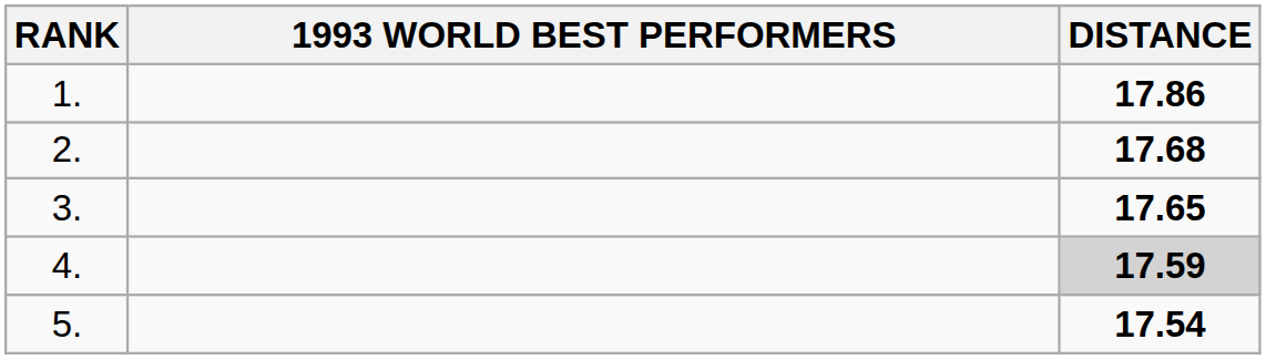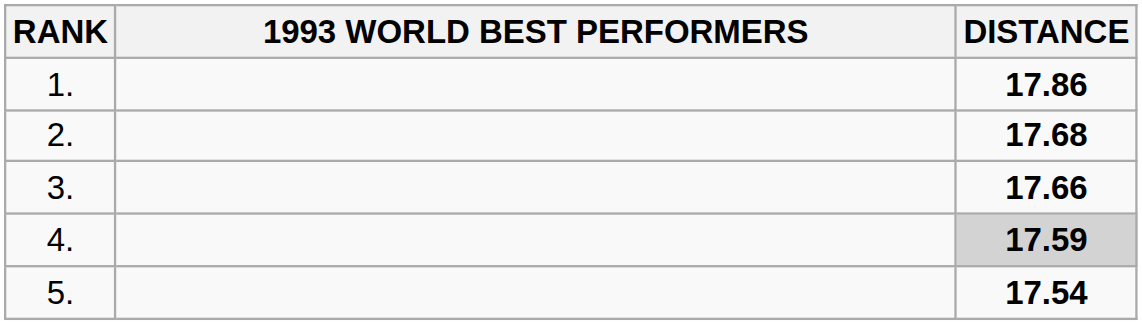 <table class="wikitable" style="border-collapse: collapse; font-size: 90%;">
 <tr>
 <th>RANK</th>
 <th align="center" style="width: 25em">1993 WORLD BEST PERFORMERS</th>
 <th align="center" style="width: 5em">DISTANCE</th>
 </tr>
 <tr>
 <td align="center">1.</td>
 <td></td>
 <td align="center"><strong>17.86</strong></td>
 </tr>
 <tr>
 <td align="center">2.</td>
 <td></td>
 <td align="center"><strong>17.68</strong></td>
 </tr>
 <tr>
 <td align="center">3.</td>
 <td></td>
-<td align="center"><strong>17.65</strong></td>
+<td align="center"><strong>17.66</strong></td>
 </tr>
 <tr>
 <td align="center">4.</td>
 <td></td>
 <td align="center" style="background: lightgrey;"><strong>17.59</strong></td>
 </tr>
 <tr>
 <td align="center">5.</td>
 <td></td>
 <td align="center"><strong>17.54</strong></td>
 </tr>
 </table>
